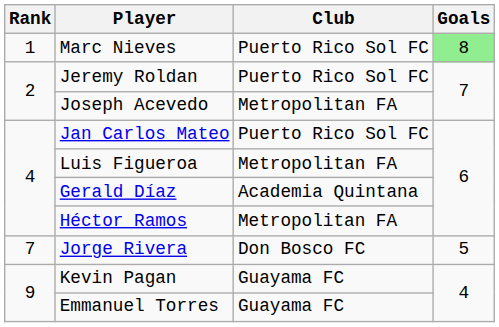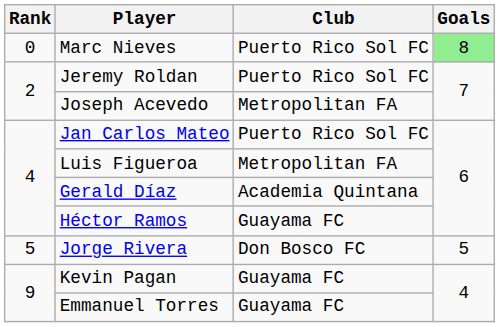 <table class="wikitable">
 <tr>
 <th>Rank</th>
 <th>Player</th>
 <th>Club</th>
 <th>Goals</th>
 </tr>
 <tr>
-<td align=center rowspan=1>1</td>
+<td align=center rowspan=1>0</td>
 <td> Marc Nieves</td>
 <td>Puerto Rico Sol FC</td>
 <td align=center rowspan=1 style="background: lightgreen;">8</td>
 </tr>
 <tr>
 <td align=center rowspan=2>2</td>
 <td> Jeremy Roldan</td>
 <td>Puerto Rico Sol FC</td>
 <td align=center rowspan=2>7</td>
 </tr>
 <tr>
 <td> Joseph Acevedo</td>
 <td>Metropolitan FA</td>
 </tr>
 <tr>
 <td align=center rowspan=4>4</td>
 <td> <a href='#'>Jan Carlos Mateo</a></td>
 <td>Puerto Rico Sol FC</td>
 <td align=center rowspan=4>6</td>
 </tr>
 <tr>
 <td> Luis Figueroa</td>
 <td>Metropolitan FA</td>
 </tr>
 <tr>
 <td> <a href='#'>Gerald Díaz</a></td>
 <td>Academia Quintana</td>
 </tr>
 <tr>
 <td> <a href='#'>Héctor Ramos</a></td>
-<td>Metropolitan FA</td>
+<td>Guayama FC<br></td>
 </tr>
 <tr>
-<td align=center rowspan=1>7</td>
+<td align=center rowspan=1>5</td>
 <td> <a href='#'>Jorge Rivera</a></td>
 <td>Don Bosco FC</td>
 <td align=center rowspan=1>5</td>
 </tr>
 <tr>
 <td align=center rowspan=2>9</td>
 <td> Kevin Pagan</td>
 <td>Guayama FC<br></td>
 <td align=center rowspan=2>4</td>
 </tr>
 <tr>
 <td> Emmanuel Torres</td>
 <td>Guayama FC<br></td>
 </tr>
 </table>
